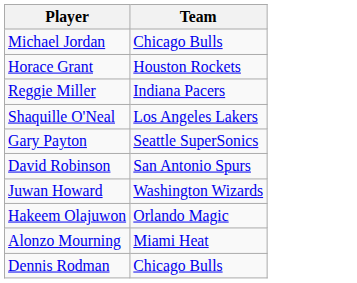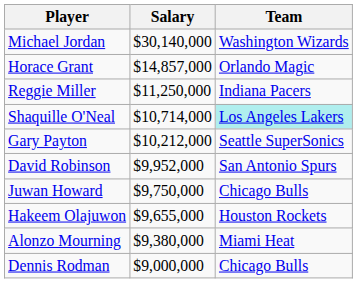 <table class="wikitable">
 <tr>
 <th>Player</th>
+<th>Salary</th>
 <th>Team</th>
 </tr>
 <tr>
 <td><a href='#'>Michael Jordan</a></td>
-<td><a href='#'>Chicago Bulls</a></td>
+<td>$30,140,000</td>
+<td><a href='#'>Washington Wizards</a></td>
 </tr>
 <tr>
 <td><a href='#'>Horace Grant</a></td>
-<td><a href='#'>Houston Rockets</a></td>
+<td>$14,857,000</td>
+<td><a href='#'>Orlando Magic</a></td>
 </tr>
 <tr>
 <td><a href='#'>Reggie Miller</a></td>
+<td>$11,250,000</td>
 <td><a href='#'>Indiana Pacers</a></td>
 </tr>
 <tr>
 <td><a href='#'>Shaquille O'Neal</a></td>
-<td><a href='#'>Los Angeles Lakers</a></td>
+<td>$10,714,000</td>
+<td style="background: paleturquoise;"><a href='#'>Los Angeles Lakers</a></td>
 </tr>
 <tr>
 <td><a href='#'>Gary Payton</a></td>
+<td>$10,212,000</td>
 <td><a href='#'>Seattle SuperSonics</a></td>
 </tr>
 <tr>
 <td><a href='#'>David Robinson</a></td>
+<td>$9,952,000</td>
 <td><a href='#'>San Antonio Spurs</a></td>
 </tr>
 <tr>
 <td><a href='#'>Juwan Howard</a></td>
-<td><a href='#'>Washington Wizards</a></td>
+<td>$9,750,000</td>
+<td><a href='#'>Chicago Bulls</a></td>
 </tr>
 <tr>
 <td><a href='#'>Hakeem Olajuwon</a></td>
-<td><a href='#'>Orlando Magic</a></td>
+<td>$9,655,000</td>
+<td><a href='#'>Houston Rockets</a></td>
 </tr>
 <tr>
 <td><a href='#'>Alonzo Mourning</a></td>
+<td>$9,380,000</td>
 <td><a href='#'>Miami Heat</a></td>
 </tr>
 <tr>
 <td><a href='#'>Dennis Rodman</a></td>
+<td>$9,000,000</td>
 <td><a href='#'>Chicago Bulls</a></td>
 </tr>
 </table>
